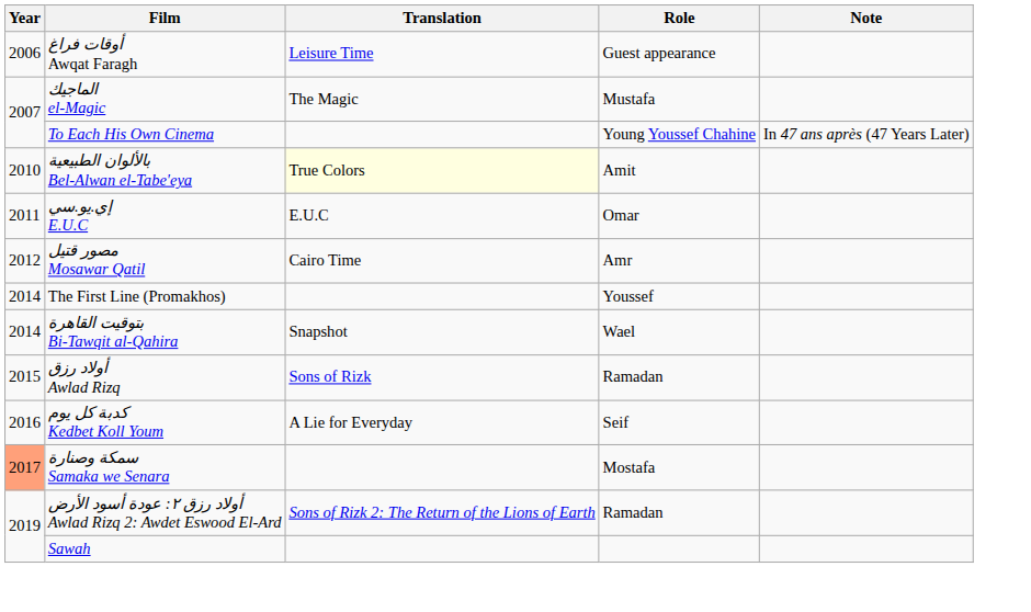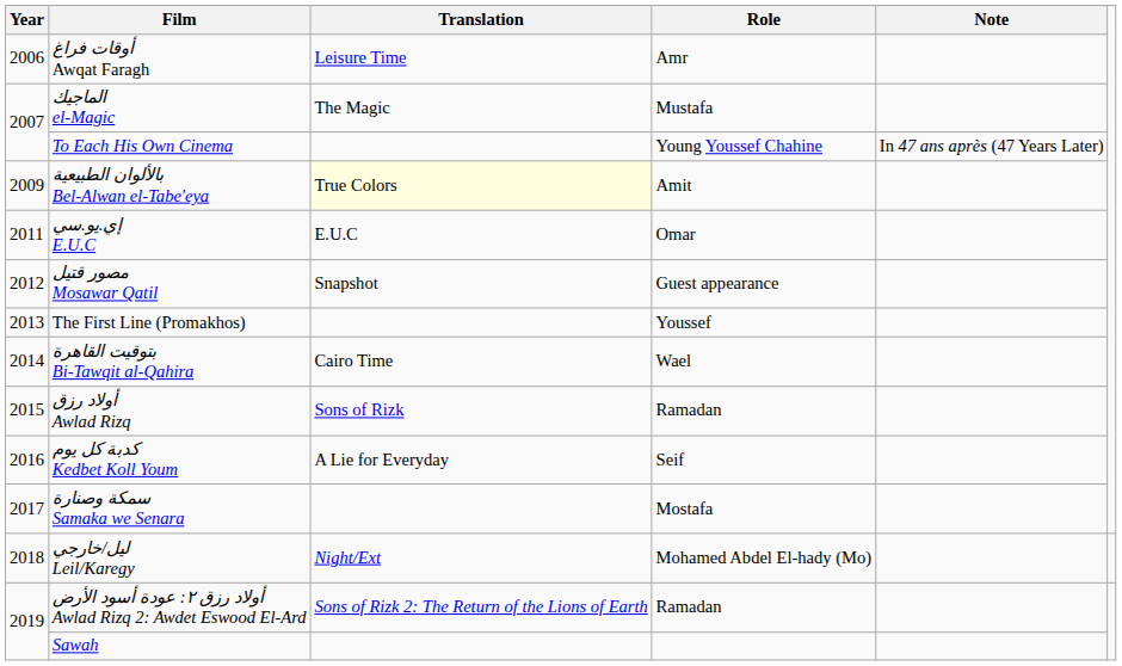 <table class="wikitable" style="font-size: 90%;">
 <tr>
 <th>Year</th>
 <th>Film</th>
 <th>Translation</th>
 <th>Role</th>
 <th>Note</th>
 </tr>
 <tr>
 <td>2006</td>
 <td><em>أوقات فراغ</em> <br> Awqat Faragh</td>
 <td><a href='#'>Leisure Time</a></td>
-<td>Guest appearance</td>
+<td>Amr</td>
 <td></td>
 </tr>
 <tr>
 <td rowspan="2">2007</td>
 <td><em>الماجيك</em> <br> <em><a href='#'>el-Magic</a></em></td>
 <td>The Magic</td>
 <td>Mustafa</td>
 <td></td>
 </tr>
 <tr>
 <td><em><a href='#'>To Each His Own Cinema</a></em></td>
 <td></td>
 <td>Young <a href='#'>Youssef Chahine</a></td>
 <td>In <em>47 ans après</em> (47 Years Later)</td>
 </tr>
 <tr>
-<td>2010</td>
+<td>2009</td>
 <td><em>بالألوان الطبيعية</em> <br> <em><a href='#'>Bel-Alwan el-Tabe'eya</a></em></td>
 <td style="background: lightyellow;">True Colors</td>
 <td>Amit</td>
 <td></td>
 </tr>
 <tr>
 <td>2011</td>
 <td><em>إي.يو.سي</em> <br> <em><a href='#'>E.U.C</a></em></td>
 <td>E.U.C</td>
 <td>Omar</td>
 <td></td>
 </tr>
 <tr>
 <td>2012</td>
 <td><em>مصور قتيل</em> <br> <em><a href='#'>Mosawar Qatil</a></em></td>
-<td>Cairo Time</td>
-<td>Amr</td>
+<td>Snapshot</td>
+<td>Guest appearance</td>
 <td></td>
 </tr>
 <tr>
-<td>2014</td>
+<td>2013</td>
 <td>The First Line (Promakhos)</td>
 <td></td>
 <td>Youssef</td>
 <td></td>
 </tr>
 <tr>
 <td>2014</td>
 <td><em>بتوقيت القاهرة</em> <br> <em><a href='#'>Bi-Tawqit al-Qahira</a></em></td>
-<td>Snapshot</td>
+<td>Cairo Time</td>
 <td>Wael</td>
 <td></td>
 </tr>
 <tr>
 <td>2015</td>
 <td><em>أولاد رزق</em> <br> <em>Awlad Rizq</em></td>
 <td><a href='#'>Sons of Rizk</a></td>
 <td>Ramadan</td>
 <td></td>
 </tr>
 <tr>
 <td>2016</td>
 <td><em>كدبة كل يوم</em> <br> <em><a href='#'>Kedbet Koll Youm</a></em></td>
 <td>A Lie for Everyday</td>
 <td>Seif</td>
 <td></td>
 </tr>
 <tr>
-<td style="background: lightsalmon;">2017</td>
+<td>2017</td>
 <td><em>سمكة وصنارة</em> <br> <em><a href='#'>Samaka we Senara</a></em></td>
 <td></td>
 <td>Mostafa</td>
+<td></td>
+</tr>
+<tr>
+<td>2018</td>
+<td><em>ليل/خارجي</em> <br> <em>Leil/Karegy</em></td>
+<td><em><a href='#'>Night/Ext</a></em></td>
+<td>Mohamed Abdel El-hady (Mo)</td>
+<td></td>
 <td></td>
 </tr>
 <tr>
 <td rowspan="2">2019</td>
 <td><em>أولاد رزق ٢: عودة أسود الأرض</em> <br> <em>Awlad Rizq 2: Awdet Eswood El-Ard</em></td>
 <td><em><a href='#'>Sons of Rizk 2: The Return of the Lions of Earth</a></em></td>
 <td>Ramadan</td>
 <td></td>
 </tr>
 <tr>
 <td><em><a href='#'>Sawah</a></em></td>
 <td></td>
 <td></td>
 <td></td>
 </tr>
 </table>
